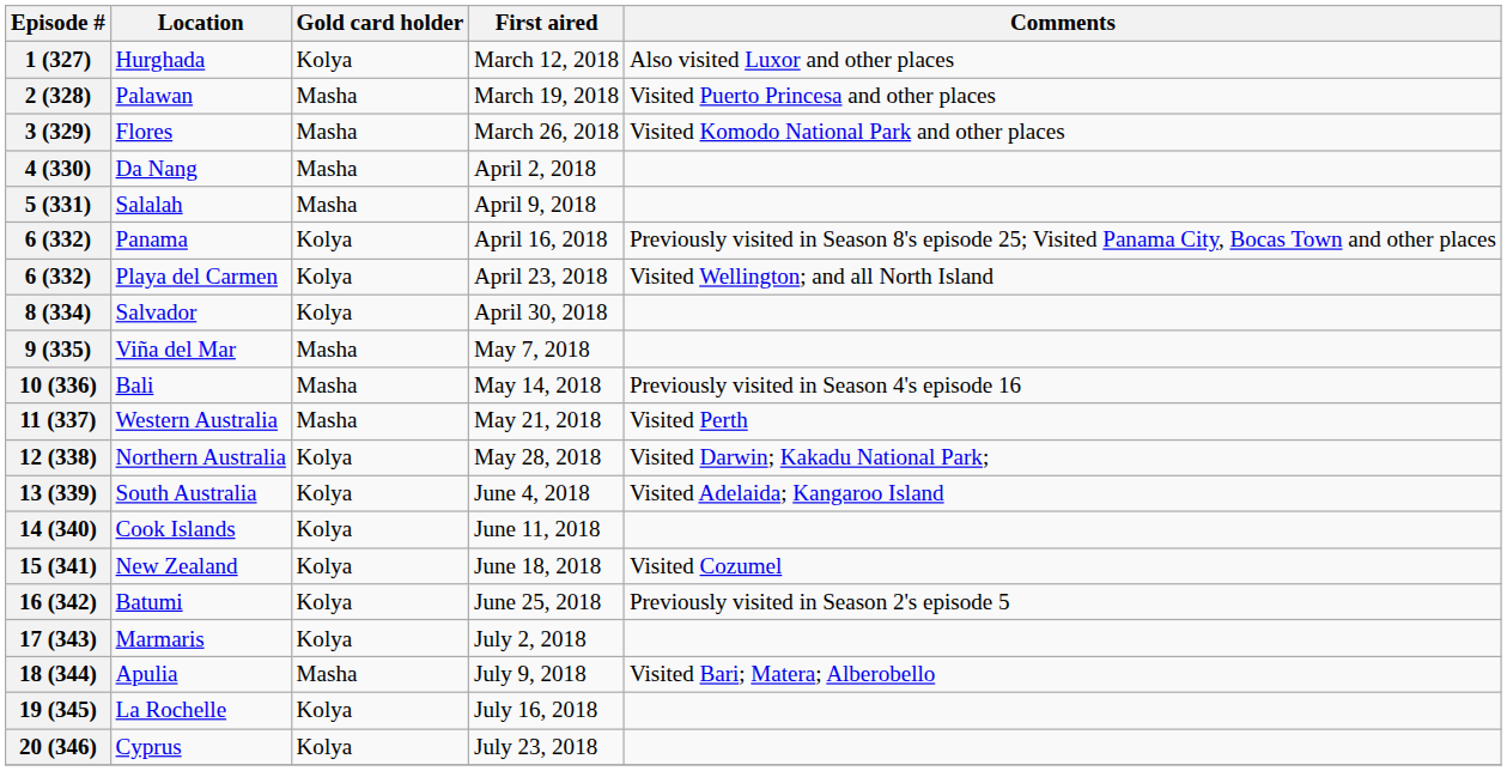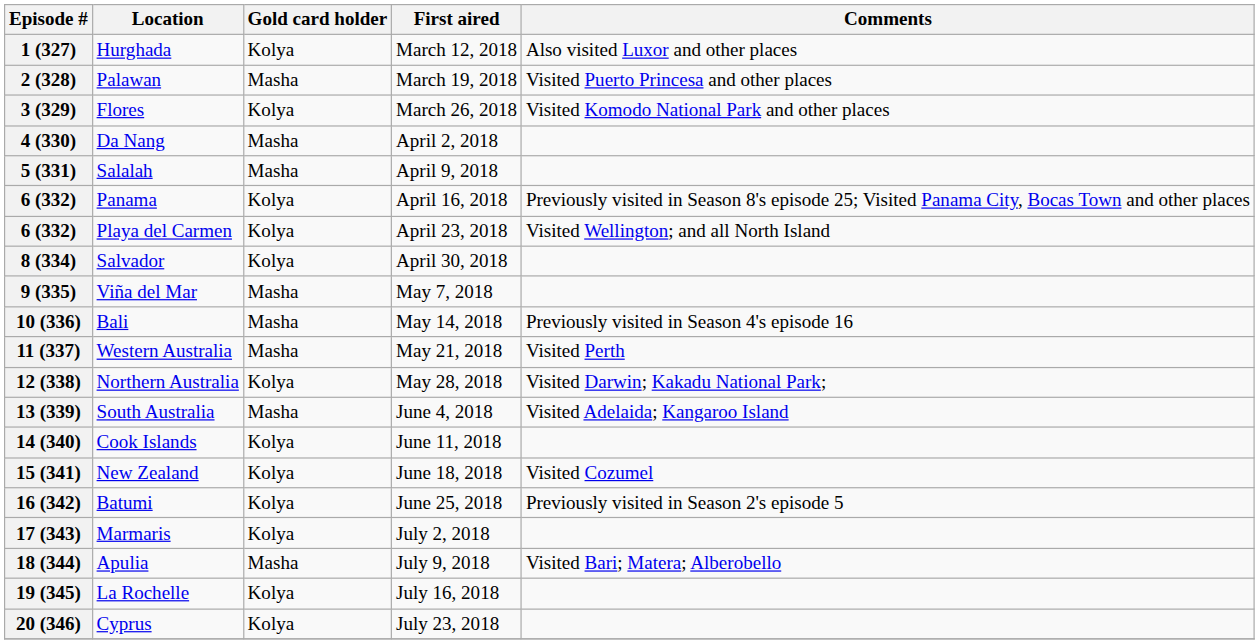 <table class="wikitable">
 <tr>
 <th>Episode #</th>
 <th>Location</th>
 <th>Gold card holder</th>
 <th>First aired</th>
 <th>Comments</th>
 </tr>
 <tr>
 <th>1 (327)</th>
 <td> <a href='#'>Hurghada</a></td>
 <td>Kolya</td>
 <td>March 12, 2018</td>
 <td>Also visited <a href='#'>Luxor</a> and other places</td>
 </tr>
 <tr>
 <th>2 (328)</th>
 <td> <a href='#'>Palawan</a></td>
 <td>Masha</td>
 <td>March 19, 2018</td>
 <td>Visited <a href='#'>Puerto Princesa</a> and other places</td>
 </tr>
 <tr>
 <th>3 (329)</th>
 <td> <a href='#'>Flores</a></td>
-<td>Masha</td>
+<td>Kolya</td>
 <td>March 26, 2018</td>
 <td>Visited <a href='#'>Komodo National Park</a> and other places</td>
 </tr>
 <tr>
 <th>4 (330)</th>
 <td> <a href='#'>Da Nang</a></td>
 <td>Masha</td>
 <td>April 2, 2018</td>
 <td></td>
 </tr>
 <tr>
 <th>5 (331)</th>
 <td> <a href='#'>Salalah</a></td>
 <td>Masha</td>
 <td>April 9, 2018</td>
 <td></td>
 </tr>
 <tr>
 <th>6 (332)</th>
 <td> <a href='#'>Panama</a></td>
 <td>Kolya</td>
 <td>April 16, 2018</td>
 <td>Previously visited in Season 8's episode 25; Visited <a href='#'>Panama City</a>, <a href='#'>Bocas Town</a> and other places</td>
 </tr>
 <tr>
 <th>6 (332)</th>
 <td> <a href='#'>Playa del Carmen</a></td>
 <td>Kolya</td>
 <td>April 23, 2018</td>
 <td>Visited <a href='#'>Wellington</a>; and all North Island</td>
 </tr>
 <tr>
 <th>8 (334)</th>
 <td> <a href='#'>Salvador</a></td>
 <td>Kolya</td>
 <td>April 30, 2018</td>
 <td></td>
 </tr>
 <tr>
 <th>9 (335)</th>
 <td> <a href='#'>Viña del Mar</a></td>
 <td>Masha</td>
 <td>May 7, 2018</td>
 <td></td>
 </tr>
 <tr>
 <th>10 (336)</th>
 <td> <a href='#'>Bali</a></td>
 <td>Masha</td>
 <td>May 14, 2018</td>
 <td>Previously visited in Season 4's episode 16</td>
 </tr>
 <tr>
 <th>11 (337)</th>
 <td> <a href='#'>Western Australia</a></td>
 <td>Masha</td>
 <td>May 21, 2018</td>
 <td>Visited <a href='#'>Perth</a></td>
 </tr>
 <tr>
 <th>12 (338)</th>
 <td> <a href='#'>Northern Australia</a></td>
 <td>Kolya</td>
 <td>May 28, 2018</td>
 <td>Visited <a href='#'>Darwin</a>; <a href='#'>Kakadu National Park</a>;</td>
 </tr>
 <tr>
 <th>13 (339)</th>
 <td> <a href='#'>South Australia</a></td>
-<td>Kolya</td>
+<td>Masha</td>
 <td>June 4, 2018</td>
 <td>Visited <a href='#'>Adelaida</a>; <a href='#'>Kangaroo Island</a></td>
 </tr>
 <tr>
 <th>14 (340)</th>
 <td> <a href='#'>Cook Islands</a></td>
 <td>Kolya</td>
 <td>June 11, 2018</td>
 <td></td>
 </tr>
 <tr>
 <th>15 (341)</th>
 <td> <a href='#'>New Zealand</a></td>
 <td>Kolya</td>
 <td>June 18, 2018</td>
 <td>Visited <a href='#'>Cozumel</a></td>
 </tr>
 <tr>
 <th>16 (342)</th>
 <td> <a href='#'>Batumi</a></td>
 <td>Kolya</td>
 <td>June 25, 2018</td>
 <td>Previously visited in Season 2's episode 5</td>
 </tr>
 <tr>
 <th>17 (343)</th>
 <td> <a href='#'>Marmaris</a></td>
 <td>Kolya</td>
 <td>July 2, 2018</td>
 <td></td>
 </tr>
 <tr>
 <th>18 (344)</th>
 <td> <a href='#'>Apulia</a></td>
 <td>Masha</td>
 <td>July 9, 2018</td>
 <td>Visited <a href='#'>Bari</a>; <a href='#'>Matera</a>; <a href='#'>Alberobello</a></td>
 </tr>
 <tr>
 <th>19 (345)</th>
 <td> <a href='#'>La Rochelle</a></td>
 <td>Kolya</td>
 <td>July 16, 2018</td>
 <td></td>
 </tr>
 <tr>
 <th>20 (346)</th>
 <td> <a href='#'>Cyprus</a></td>
 <td>Kolya</td>
 <td>July 23, 2018</td>
 <td></td>
 </tr>
 <tr>
 </tr>
 </table>
